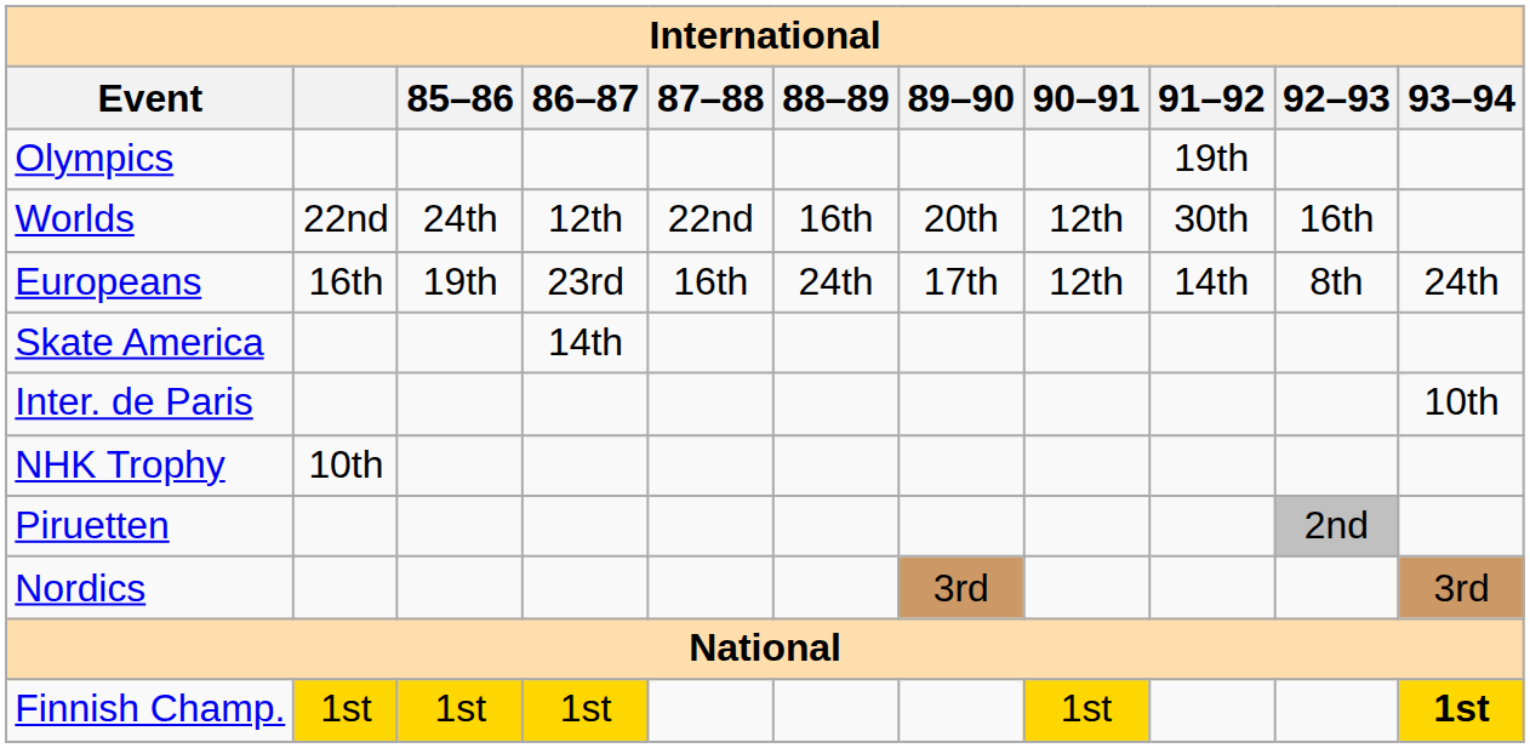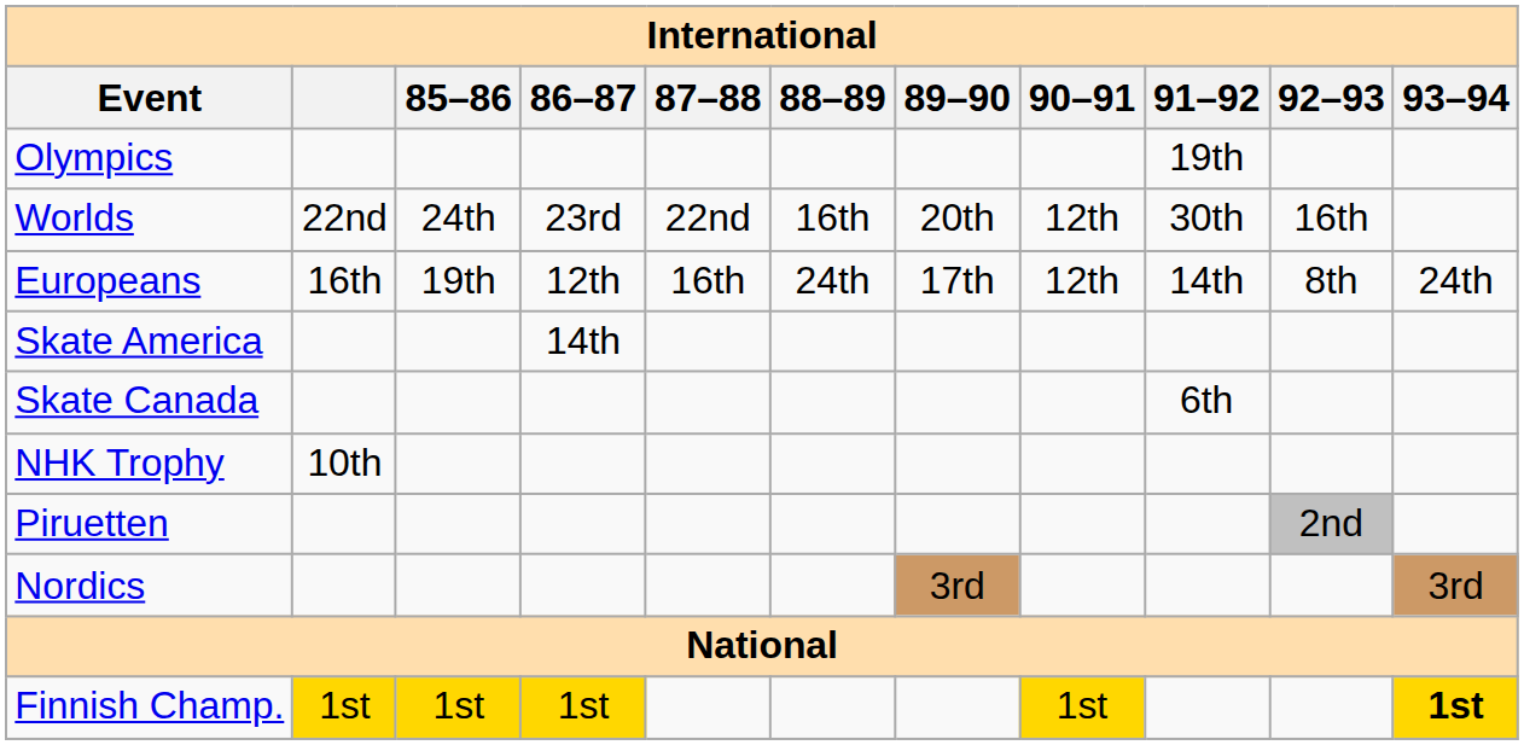 <table class="wikitable" style="text-align:center">
 <tr>
 <th style="background-color: #ffdead; " colspan=11 align=center>International</th>
 </tr>
 <tr>
 <th>Event</th>
 <th></th>
 <th>85–86</th>
 <th>86–87</th>
 <th>87–88</th>
 <th>88–89</th>
 <th>89–90</th>
 <th>90–91</th>
 <th>91–92</th>
 <th>92–93</th>
 <th>93–94</th>
 </tr>
 <tr>
 <td align=left><a href='#'>Olympics</a></td>
 <td></td>
 <td></td>
 <td></td>
 <td></td>
 <td></td>
 <td></td>
 <td></td>
 <td>19th</td>
 <td></td>
 <td></td>
 </tr>
 <tr>
 <td align=left><a href='#'>Worlds</a></td>
 <td>22nd</td>
 <td>24th</td>
-<td>12th</td>
+<td>23rd</td>
 <td>22nd</td>
 <td>16th</td>
 <td>20th</td>
 <td>12th</td>
 <td>30th</td>
 <td>16th</td>
 <td></td>
 </tr>
 <tr>
 <td align=left><a href='#'>Europeans</a></td>
 <td>16th</td>
 <td>19th</td>
-<td>23rd</td>
+<td>12th</td>
 <td>16th</td>
 <td>24th</td>
 <td>17th</td>
 <td>12th</td>
 <td>14th</td>
 <td>8th</td>
 <td>24th</td>
 </tr>
 <tr>
 <td align=left><a href='#'>Skate America</a></td>
 <td></td>
 <td></td>
 <td>14th</td>
 <td></td>
 <td></td>
 <td></td>
 <td></td>
 <td></td>
 <td></td>
 <td></td>
 </tr>
 <tr>
-<td align=left><a href='#'>Inter. de Paris</a></td>
+<td align=left><a href='#'>Skate Canada</a></td>
 <td></td>
 <td></td>
 <td></td>
 <td></td>
 <td></td>
 <td></td>
 <td></td>
+<td>6th</td>
 <td></td>
 <td></td>
-<td>10th</td>
 </tr>
 <tr>
 <td align=left><a href='#'>NHK Trophy</a></td>
 <td>10th</td>
 <td></td>
 <td></td>
 <td></td>
 <td></td>
 <td></td>
 <td></td>
 <td></td>
 <td></td>
 <td></td>
 </tr>
 <tr>
 <td align=left><a href='#'>Piruetten</a></td>
 <td></td>
 <td></td>
 <td></td>
 <td></td>
 <td></td>
 <td></td>
 <td></td>
 <td></td>
 <td bgcolor=silver>2nd</td>
 <td></td>
 </tr>
 <tr>
 <td align=left><a href='#'>Nordics</a></td>
 <td></td>
 <td></td>
 <td></td>
 <td></td>
 <td></td>
 <td bgcolor=cc9966>3rd</td>
 <td></td>
 <td></td>
 <td></td>
 <td bgcolor=cc9966>3rd</td>
 </tr>
 <tr>
 <th style="background-color: #ffdead; " colspan=11 align=center>National</th>
 </tr>
 <tr>
 <td align=left><a href='#'>Finnish Champ.</a></td>
 <td bgcolor=gold>1st</td>
 <td bgcolor=gold>1st</td>
 <td bgcolor=gold>1st</td>
 <td></td>
 <td></td>
 <td></td>
 <td bgcolor=gold>1st</td>
 <td></td>
 <td></td>
 <td bgcolor=gold><strong>1st</strong></td>
 </tr>
 </table>
